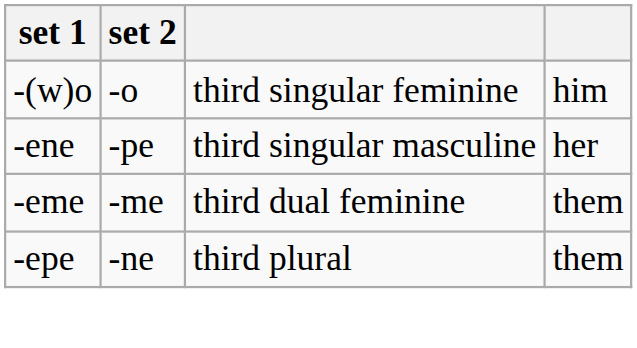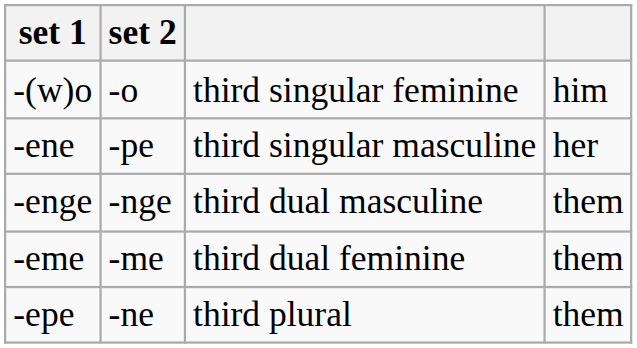 <table class="wikitable">
 <tr>
 <th>set 1</th>
 <th>set 2</th>
 <th></th>
 <th></th>
 </tr>
 <tr>
 <td>-(w)o</td>
 <td>-o</td>
 <td>third singular feminine</td>
 <td>him</td>
 </tr>
 <tr>
 <td>-ene</td>
 <td>-pe</td>
 <td>third singular masculine</td>
 <td>her</td>
 </tr>
 <tr>
+<td>-enge</td>
+<td>-nge</td>
+<td>third dual masculine</td>
+<td>them</td>
+</tr>
+<tr>
 <td>-eme</td>
 <td>-me</td>
 <td>third dual feminine</td>
 <td>them</td>
 </tr>
 <tr>
 <td>-epe</td>
 <td>-ne</td>
 <td>third plural</td>
 <td>them</td>
 </tr>
 </table>
